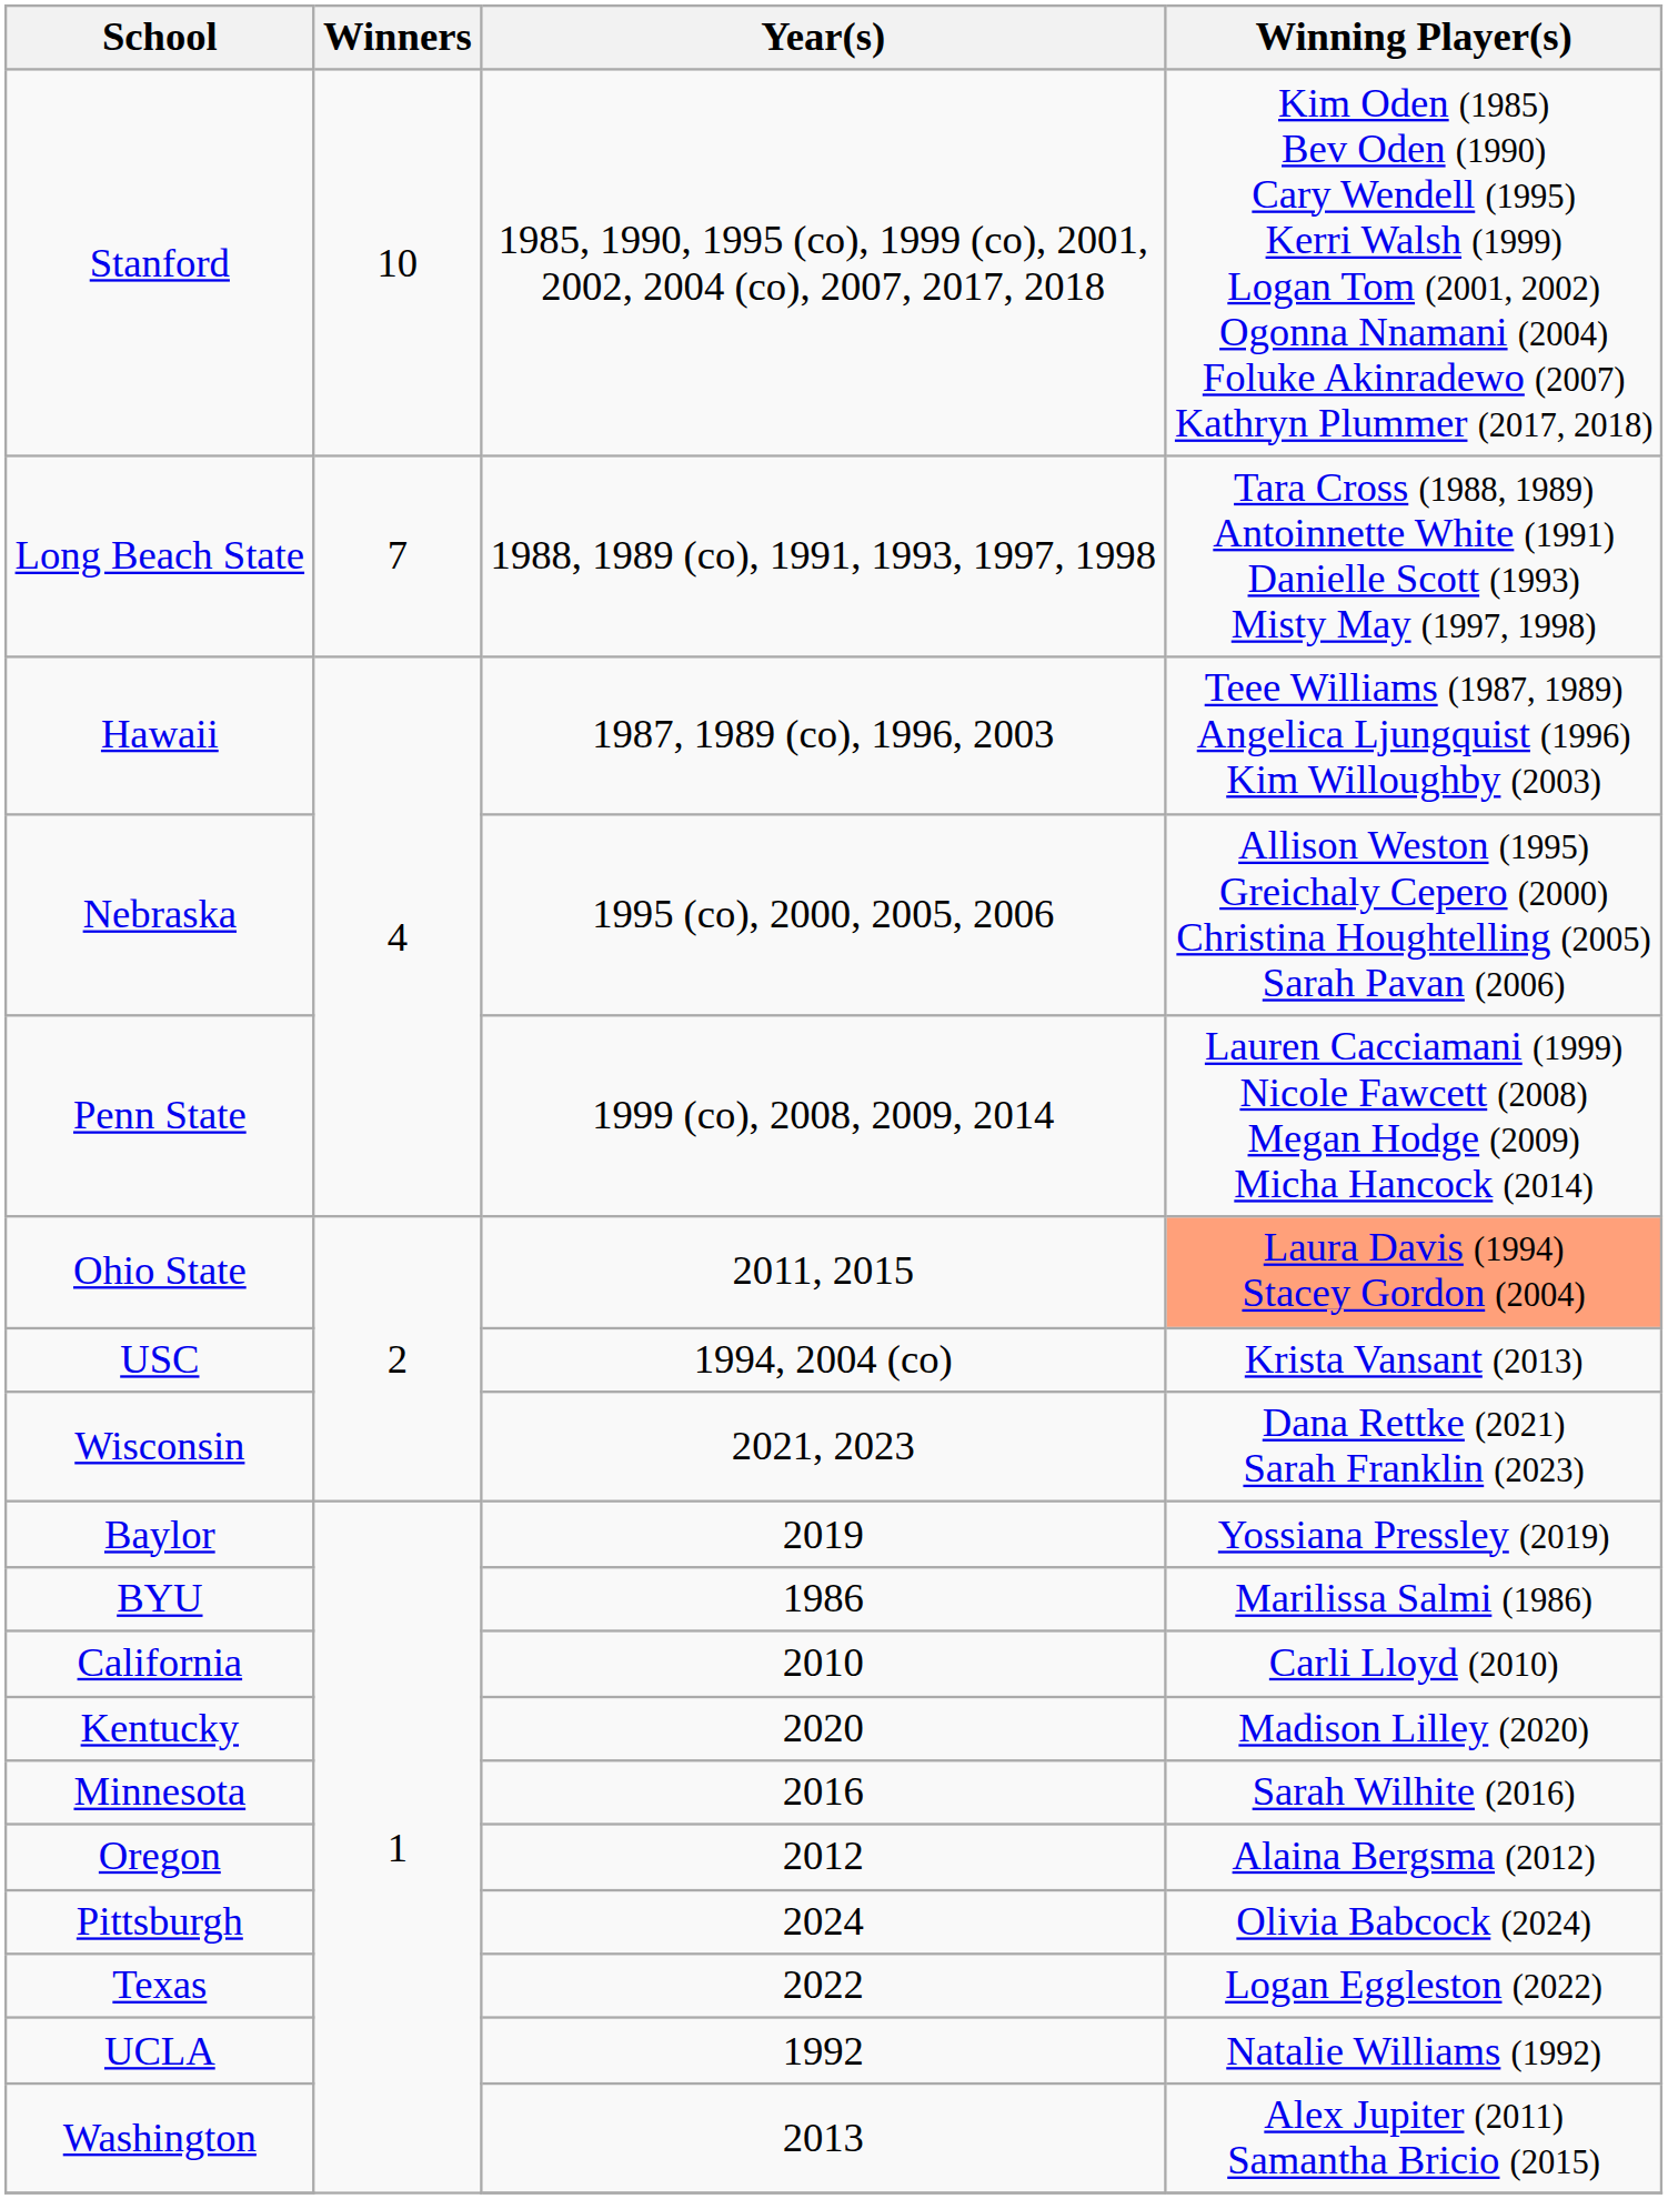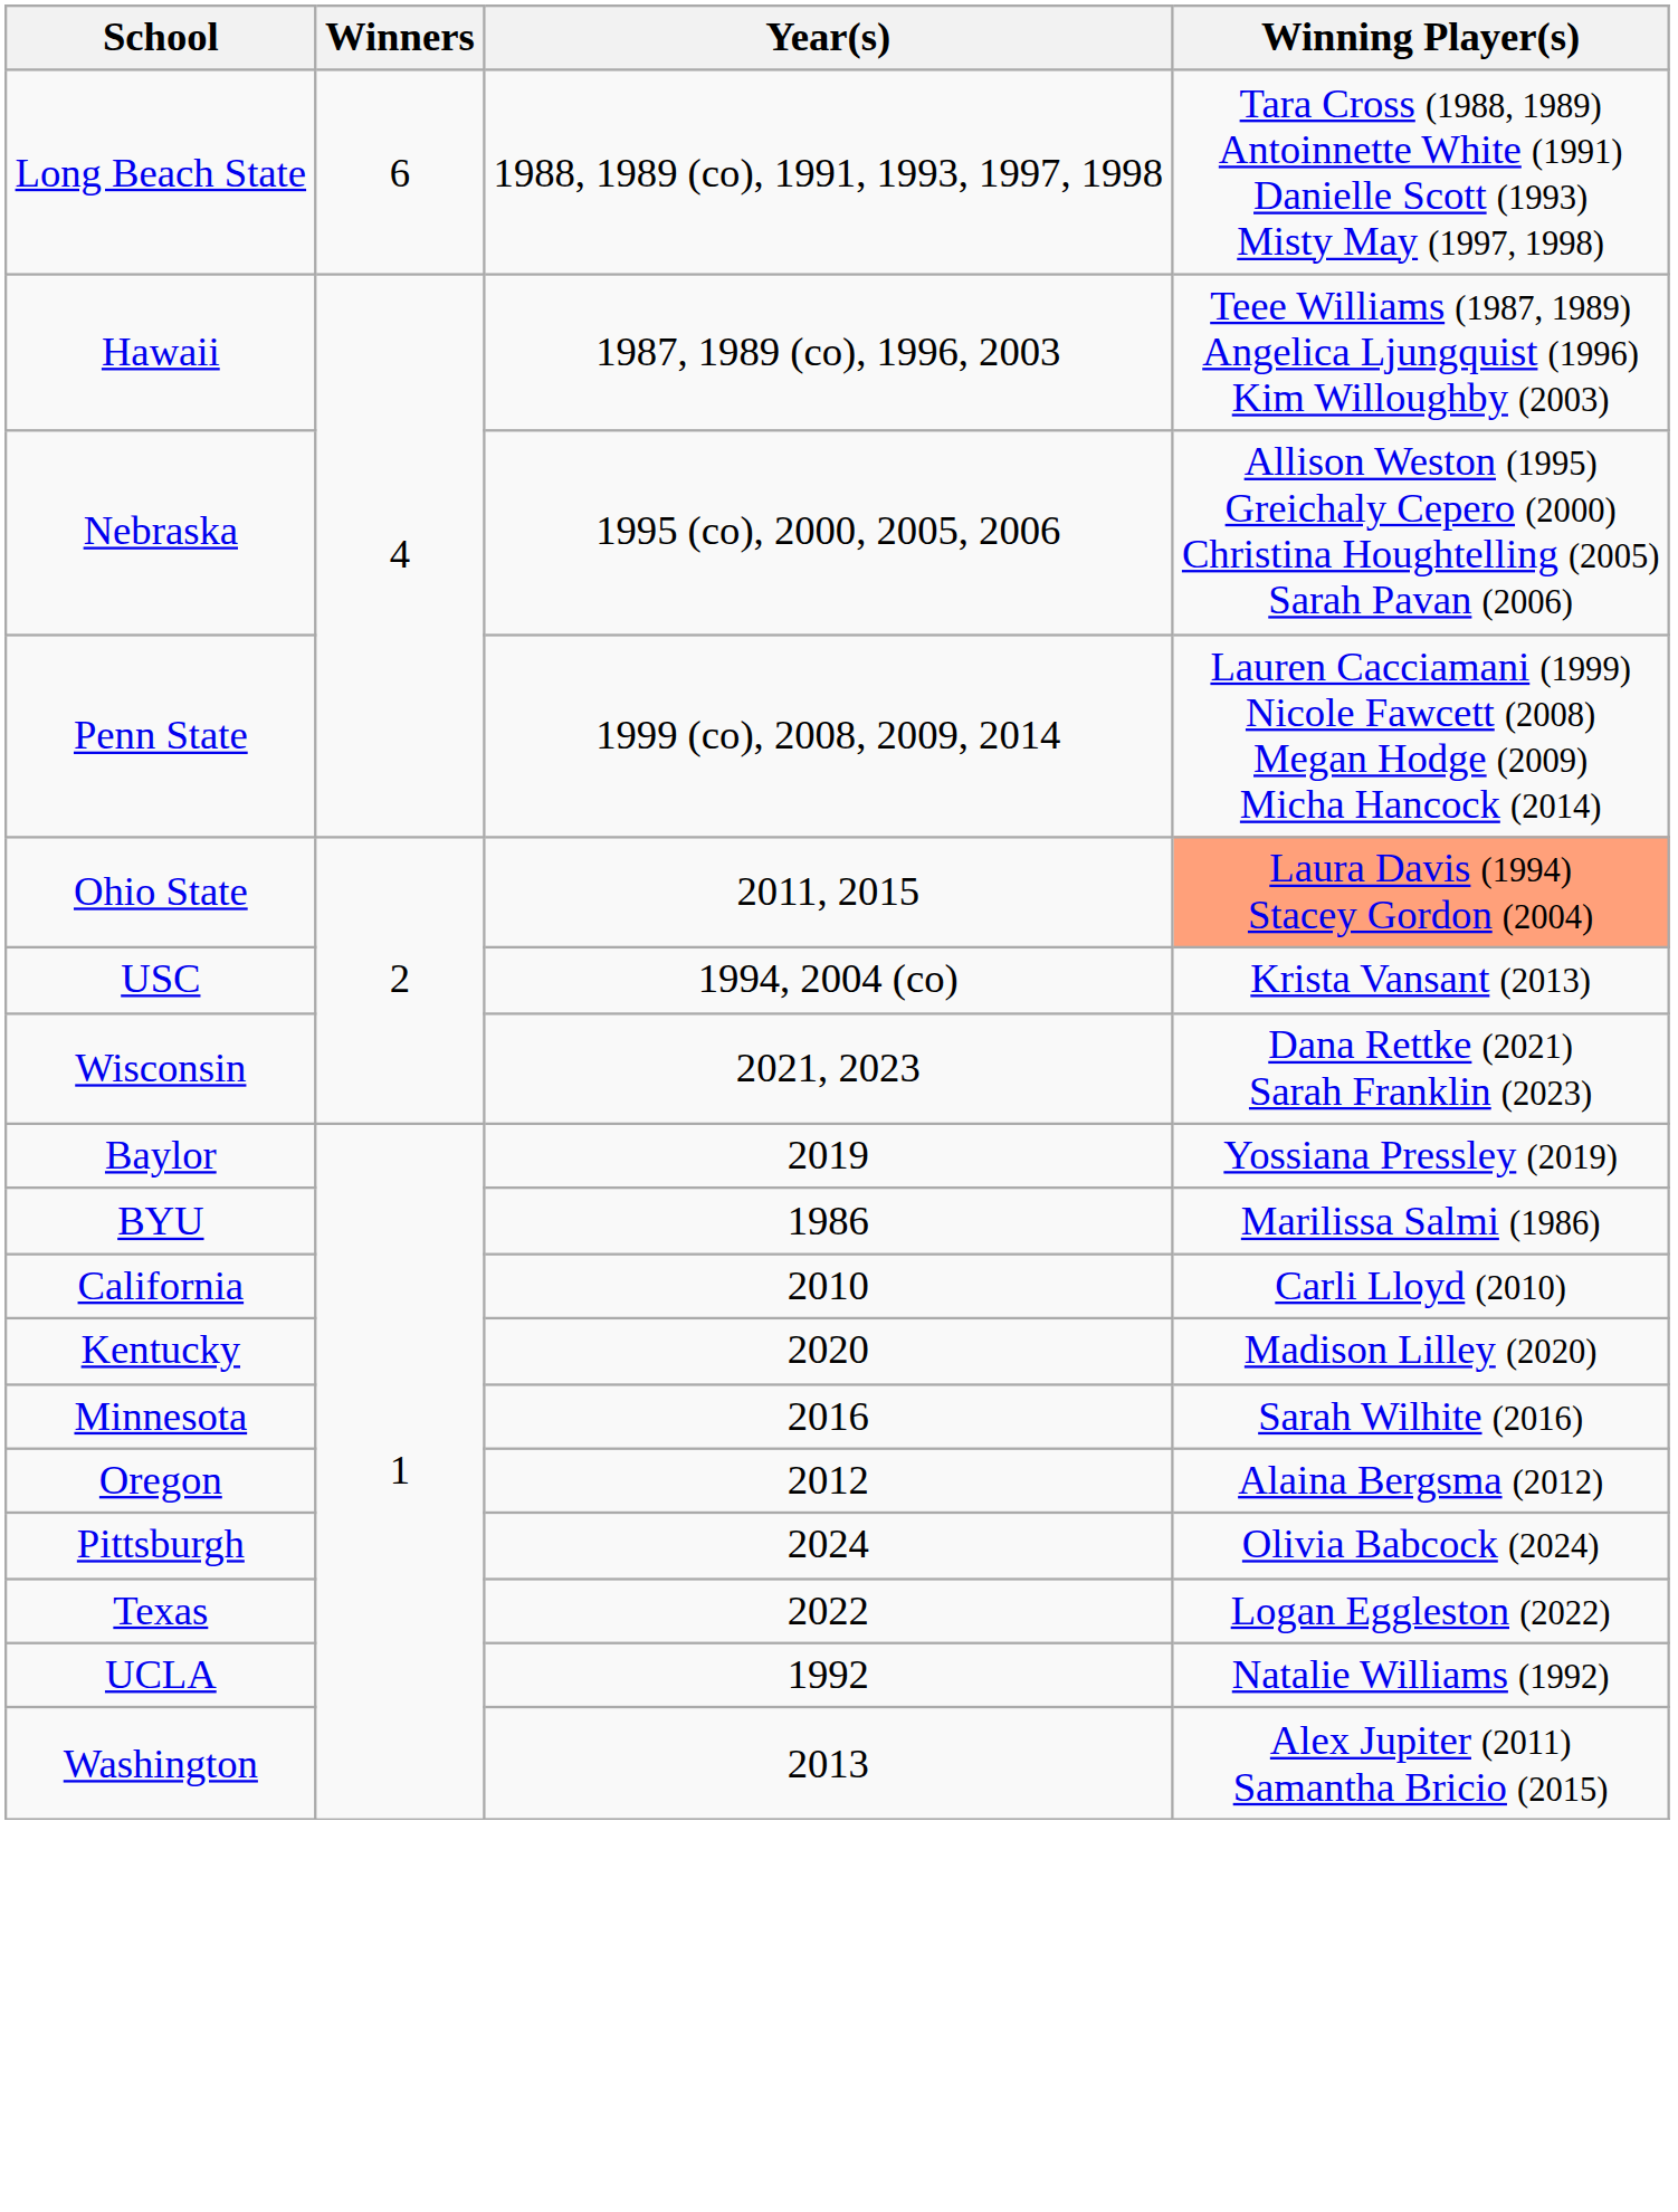 <table class="wikitable sortable" style="text-align:center;" width="auto">
 <tr>
 <th>School</th>
 <th>Winners</th>
 <th>Year(s)</th>
 <th>Winning Player(s)</th>
 </tr>
 <tr>
-<td><a href='#'>Stanford</a></td>
-<td>10</td>
-<td>1985, 1990, 1995 (co), 1999 (co), 2001,<br> 2002, 2004 (co), 2007, 2017, 2018</td>
-<td><a href='#'>Kim Oden</a> <small>(1985)</small><br><a href='#'>Bev Oden</a> <small>(1990)</small><br> <a href='#'>Cary Wendell</a> <small>(1995)</small><br><a href='#'>Kerri Walsh</a> <small>(1999)</small><br><a href='#'>Logan Tom</a> <small>(2001, 2002)</small><br> <a href='#'>Ogonna Nnamani</a> <small>(2004)</small><br><a href='#'>Foluke Akinradewo</a> <small>(2007)</small><br><a href='#'>Kathryn Plummer</a> <small>(2017, 2018)</small></td>
-</tr>
-<tr>
 <td><a href='#'>Long Beach State</a></td>
-<td>7</td>
+<td>6</td>
 <td>1988, 1989 (co), 1991, 1993, 1997, 1998</td>
 <td><a href='#'>Tara Cross</a> <small>(1988, 1989)</small><br><a href='#'>Antoinnette White</a> <small>(1991)</small><br> <a href='#'>Danielle Scott</a> <small>(1993)</small><br><a href='#'>Misty May</a> <small>(1997, 1998)</small></td>
 </tr>
 <tr>
 <td><a href='#'>Hawaii</a></td>
 <td rowspan="3">4</td>
 <td>1987, 1989 (co), 1996, 2003</td>
 <td><a href='#'>Teee Williams</a> <small>(1987, 1989)</small><br><a href='#'>Angelica Ljungquist</a> <small>(1996)</small><br> <a href='#'>Kim Willoughby</a> <small>(2003)</small></td>
 </tr>
 <tr>
 <td><a href='#'>Nebraska</a></td>
 <td>1995 (co), 2000, 2005, 2006</td>
 <td><a href='#'>Allison Weston</a> <small>(1995)</small><br><a href='#'>Greichaly Cepero</a> <small> (2000)</small><br><a href='#'>Christina Houghtelling</a> <small>(2005)</small><br><a href='#'>Sarah Pavan</a> <small> (2006)</small></td>
 </tr>
 <tr>
 <td><a href='#'>Penn State</a></td>
 <td>1999 (co), 2008, 2009, 2014</td>
 <td><a href='#'>Lauren Cacciamani</a> <small>(1999)</small><br><a href='#'>Nicole Fawcett</a> <small> (2008)</small><br><a href='#'>Megan Hodge</a> <small>(2009)</small><br><a href='#'>Micha Hancock</a> <small> (2014)</small></td>
 </tr>
 <tr>
 <td><a href='#'>Ohio State</a></td>
 <td rowspan="3">2</td>
 <td>2011, 2015</td>
 <td style="background: lightsalmon;"><a href='#'>Laura Davis</a> <small>(1994)</small><br><a href='#'>Stacey Gordon</a> <small>(2004)</small></td>
 </tr>
 <tr>
 <td><a href='#'>USC</a></td>
 <td>1994, 2004 (co)</td>
 <td><a href='#'>Krista Vansant</a> <small>(2013)</small></td>
 </tr>
 <tr>
 <td><a href='#'>Wisconsin</a></td>
 <td>2021, 2023</td>
 <td><a href='#'>Dana Rettke</a> <small>(2021)</small><br> <a href='#'>Sarah Franklin</a> <small>(2023)</small></td>
 </tr>
 <tr>
 <td><a href='#'>Baylor</a></td>
 <td rowspan="11">1</td>
 <td>2019</td>
 <td><a href='#'>Yossiana Pressley</a> <small>(2019)</small></td>
 </tr>
 <tr>
 <td><a href='#'>BYU</a></td>
 <td>1986</td>
 <td><a href='#'>Marilissa Salmi</a> <small>(1986)</small></td>
 </tr>
 <tr>
 <td><a href='#'>California</a></td>
 <td>2010</td>
 <td><a href='#'>Carli Lloyd</a> <small>(2010)</small></td>
 </tr>
 <tr>
 <td><a href='#'>Kentucky</a></td>
 <td>2020</td>
 <td><a href='#'>Madison Lilley</a> <small>(2020)</small></td>
 </tr>
 <tr>
 <td><a href='#'>Minnesota</a></td>
 <td>2016</td>
 <td><a href='#'>Sarah Wilhite</a> <small>(2016)</small></td>
 </tr>
 <tr>
 <td><a href='#'>Oregon</a></td>
 <td>2012</td>
 <td><a href='#'>Alaina Bergsma</a> <small>(2012)</small></td>
 </tr>
 <tr>
 <td><a href='#'>Pittsburgh</a></td>
 <td>2024</td>
 <td><a href='#'>Olivia Babcock</a> <small>(2024)</small></td>
 </tr>
 <tr>
 <td><a href='#'>Texas</a></td>
 <td>2022</td>
 <td><a href='#'>Logan Eggleston</a> <small>(2022)</small></td>
 </tr>
 <tr>
 <td><a href='#'>UCLA</a></td>
 <td>1992</td>
 <td><a href='#'>Natalie Williams</a> <small>(1992)</small></td>
 </tr>
 <tr>
 <td><a href='#'>Washington</a></td>
 <td>2013</td>
 <td><a href='#'>Alex Jupiter</a> <small>(2011)</small><br><a href='#'>Samantha Bricio</a> <small>(2015)</small></td>
 </tr>
 <tr>
 </tr>
 </table>
